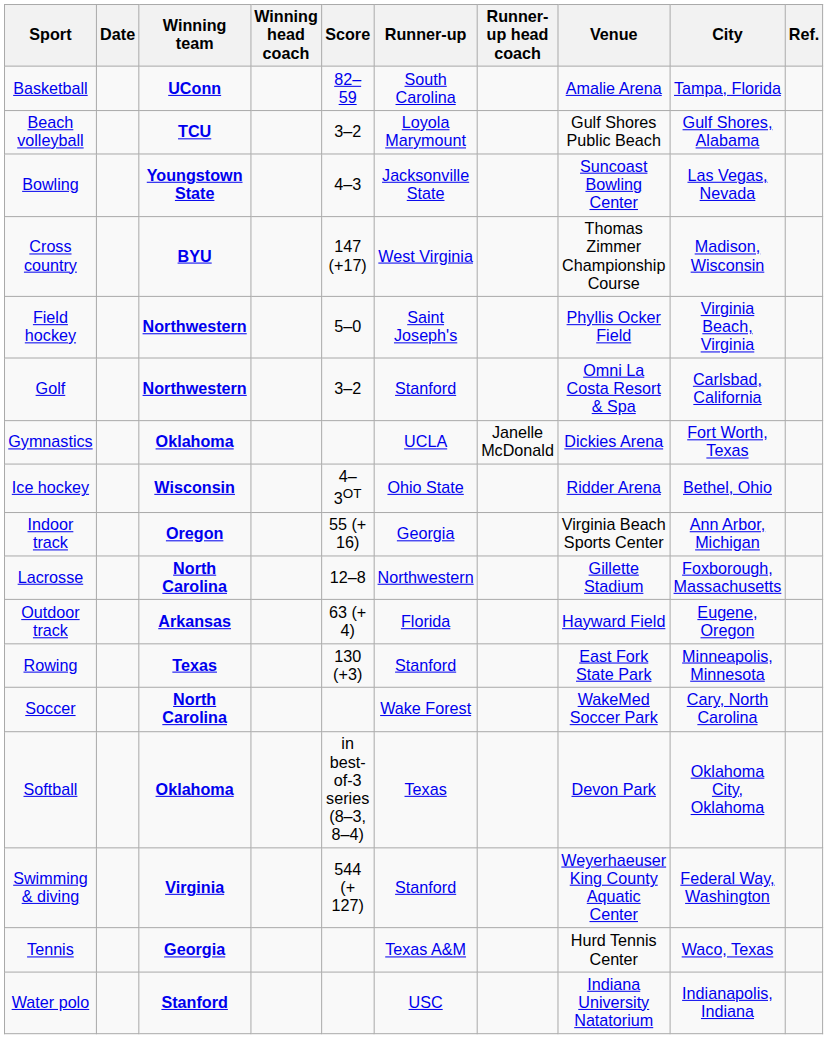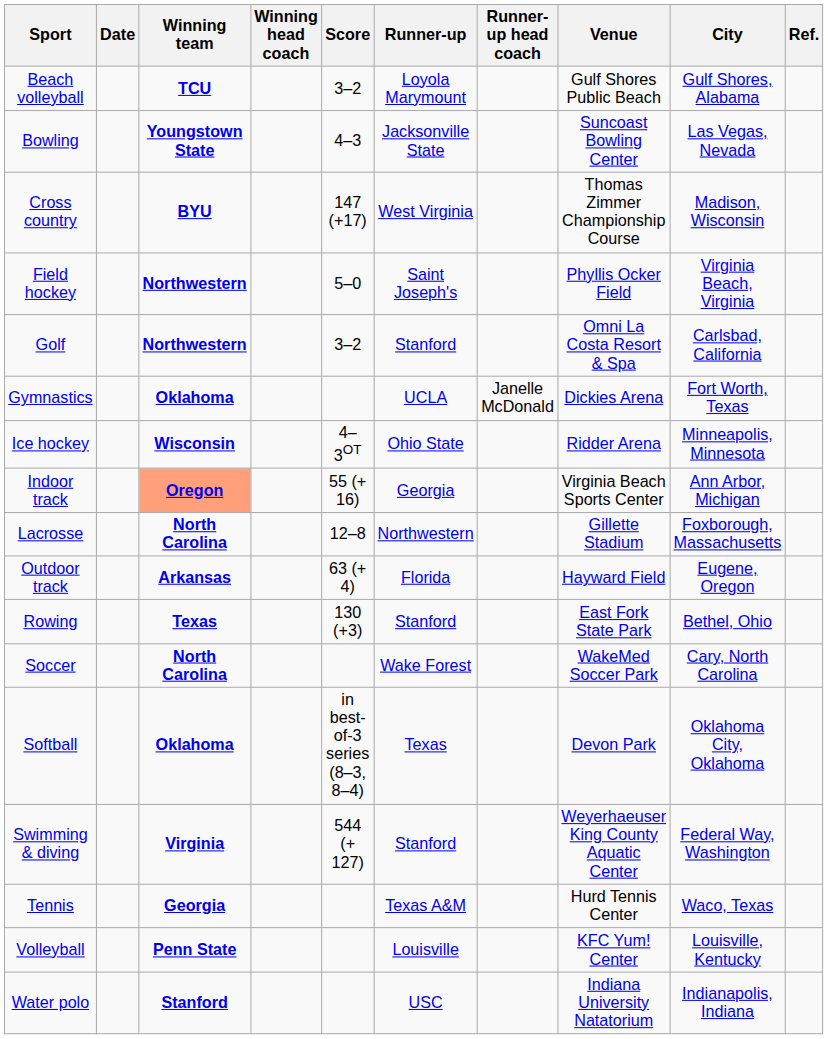 <table class="wikitable sortable" style="text-align:center;" width="95%">
 <tr>
 <th>Sport</th>
 <th>Date</th>
 <th>Winning team</th>
 <th>Winning head coach</th>
 <th>Score</th>
 <th>Runner-up</th>
 <th>Runner-up head coach</th>
 <th>Venue</th>
 <th>City</th>
 <th class="unsortable">Ref.</th>
-</tr>
-<tr>
-<td><a href='#'>Basketball</a></td>
-<td></td>
-<td><strong><a href='#'>UConn</a></strong></td>
-<td></td>
-<td><a href='#'>82–59</a></td>
-<td><a href='#'>South Carolina</a></td>
-<td></td>
-<td><a href='#'>Amalie Arena</a></td>
-<td><a href='#'>Tampa, Florida</a></td>
-<td></td>
 </tr>
 <tr>
 <td><a href='#'>Beach volleyball</a></td>
 <td></td>
 <td><strong><a href='#'>TCU</a></strong></td>
 <td></td>
 <td>3–2</td>
 <td><a href='#'>Loyola Marymount</a></td>
 <td></td>
 <td>Gulf Shores Public Beach</td>
 <td><a href='#'>Gulf Shores, Alabama</a></td>
 <td></td>
 </tr>
 <tr>
 <td><a href='#'>Bowling</a></td>
 <td></td>
 <td><strong><a href='#'>Youngstown State</a></strong></td>
 <td></td>
 <td style="text-align:center">4–3</td>
 <td><a href='#'>Jacksonville State</a></td>
 <td></td>
 <td><a href='#'>Suncoast Bowling Center</a></td>
 <td><a href='#'>Las Vegas, Nevada</a></td>
 <td></td>
 </tr>
 <tr>
 <td><a href='#'>Cross country</a></td>
 <td></td>
 <td><strong><a href='#'>BYU</a></strong></td>
 <td></td>
 <td>147 (+17)</td>
 <td><a href='#'>West Virginia</a></td>
 <td></td>
 <td>Thomas Zimmer Championship Course</td>
 <td><a href='#'>Madison, Wisconsin</a></td>
 <td></td>
 </tr>
 <tr>
 <td><a href='#'>Field hockey</a></td>
 <td></td>
 <td><strong><a href='#'>Northwestern</a></strong></td>
 <td></td>
 <td>5–0</td>
 <td><a href='#'>Saint Joseph's</a></td>
 <td></td>
 <td><a href='#'>Phyllis Ocker Field</a></td>
 <td><a href='#'>Virginia Beach, Virginia</a></td>
 <td></td>
 </tr>
 <tr>
 <td><a href='#'>Golf</a></td>
 <td></td>
 <td><strong><a href='#'>Northwestern</a></strong></td>
 <td></td>
 <td>3–2</td>
 <td><a href='#'>Stanford</a></td>
 <td></td>
 <td><a href='#'>Omni La Costa Resort & Spa</a></td>
 <td><a href='#'>Carlsbad, California</a></td>
 <td></td>
 </tr>
 <tr>
 <td><a href='#'>Gymnastics</a></td>
 <td></td>
 <td><strong><a href='#'>Oklahoma</a></strong></td>
 <td></td>
 <td></td>
 <td><a href='#'>UCLA</a></td>
 <td>Janelle McDonald</td>
 <td><a href='#'>Dickies Arena</a></td>
 <td><a href='#'>Fort Worth, Texas</a></td>
 <td></td>
 </tr>
 <tr>
 <td><a href='#'>Ice hockey</a></td>
 <td></td>
 <td><strong><a href='#'>Wisconsin</a></strong></td>
 <td></td>
 <td>4–3<sup>OT</sup></td>
 <td><a href='#'>Ohio State</a></td>
 <td></td>
 <td><a href='#'>Ridder Arena</a></td>
-<td><a href='#'>Bethel, Ohio</a></td>
+<td><a href='#'>Minneapolis, Minnesota</a></td>
 <td></td>
 </tr>
 <tr>
 <td><a href='#'>Indoor track</a></td>
 <td></td>
-<td><strong><a href='#'>Oregon</a></strong></td>
+<td style="background: lightsalmon;"><strong><a href='#'>Oregon</a></strong></td>
 <td></td>
 <td>55 (+ 16)</td>
 <td><a href='#'>Georgia</a></td>
 <td></td>
 <td>Virginia Beach Sports Center</td>
 <td><a href='#'>Ann Arbor, Michigan</a></td>
 <td></td>
 </tr>
 <tr>
 <td><a href='#'>Lacrosse</a></td>
 <td></td>
 <td><strong><a href='#'>North Carolina</a></strong></td>
 <td></td>
 <td>12–8</td>
 <td><a href='#'>Northwestern</a></td>
 <td></td>
 <td><a href='#'>Gillette Stadium</a></td>
 <td><a href='#'>Foxborough, Massachusetts</a></td>
 <td></td>
 </tr>
 <tr>
 <td><a href='#'>Outdoor track</a></td>
 <td></td>
 <td><strong><a href='#'>Arkansas</a></strong></td>
 <td></td>
 <td>63 (+ 4)</td>
 <td><a href='#'>Florida</a></td>
 <td></td>
 <td><a href='#'>Hayward Field</a></td>
 <td><a href='#'>Eugene, Oregon</a></td>
 <td></td>
 </tr>
 <tr>
 <td><a href='#'>Rowing</a></td>
 <td></td>
 <td><strong><a href='#'>Texas</a></strong></td>
 <td></td>
 <td>130 (+3)</td>
 <td><a href='#'>Stanford</a></td>
 <td></td>
 <td><a href='#'>East Fork State Park</a></td>
-<td><a href='#'>Minneapolis, Minnesota</a></td>
+<td><a href='#'>Bethel, Ohio</a></td>
 <td></td>
 </tr>
 <tr>
 <td><a href='#'>Soccer</a></td>
 <td></td>
 <td><strong><a href='#'>North Carolina</a></strong></td>
 <td></td>
 <td></td>
 <td><a href='#'>Wake Forest</a></td>
 <td></td>
 <td><a href='#'>WakeMed Soccer Park</a></td>
 <td><a href='#'>Cary, North Carolina</a></td>
 <td></td>
 </tr>
 <tr>
 <td><a href='#'>Softball</a></td>
 <td></td>
 <td><strong><a href='#'>Oklahoma</a></strong></td>
 <td></td>
 <td> in best-of-3 series<br>(8–3, 8–4)</td>
 <td><a href='#'>Texas</a></td>
 <td></td>
 <td><a href='#'>Devon Park</a></td>
 <td><a href='#'>Oklahoma City, Oklahoma</a></td>
 <td></td>
 </tr>
 <tr>
 <td><a href='#'>Swimming & diving</a></td>
 <td></td>
 <td><strong><a href='#'>Virginia</a></strong></td>
 <td></td>
 <td>544 (+ 127)</td>
 <td><a href='#'>Stanford</a></td>
 <td></td>
 <td><a href='#'>Weyerhaeuser King County Aquatic Center</a></td>
 <td><a href='#'>Federal Way, Washington</a></td>
 <td></td>
 </tr>
 <tr>
 <td><a href='#'>Tennis</a></td>
 <td></td>
 <td><strong><a href='#'>Georgia</a></strong></td>
 <td></td>
 <td></td>
 <td><a href='#'>Texas A&M</a></td>
 <td></td>
 <td>Hurd Tennis Center</td>
 <td><a href='#'>Waco, Texas</a></td>
 <td></td>
 </tr>
 <tr>
+<td><a href='#'>Volleyball</a></td>
+<td></td>
+<td><strong><a href='#'>Penn State</a></strong></td>
+<td></td>
+<td></td>
+<td><a href='#'>Louisville</a></td>
+<td></td>
+<td><a href='#'>KFC Yum! Center</a></td>
+<td><a href='#'>Louisville, Kentucky</a></td>
+<td></td>
+</tr>
+<tr>
 <td><a href='#'>Water polo</a></td>
 <td></td>
 <td><strong><a href='#'>Stanford</a></strong></td>
 <td></td>
 <td></td>
 <td><a href='#'>USC</a></td>
 <td></td>
 <td><a href='#'>Indiana University Natatorium</a></td>
 <td><a href='#'>Indianapolis, Indiana</a></td>
 <td></td>
 </tr>
 </table>
